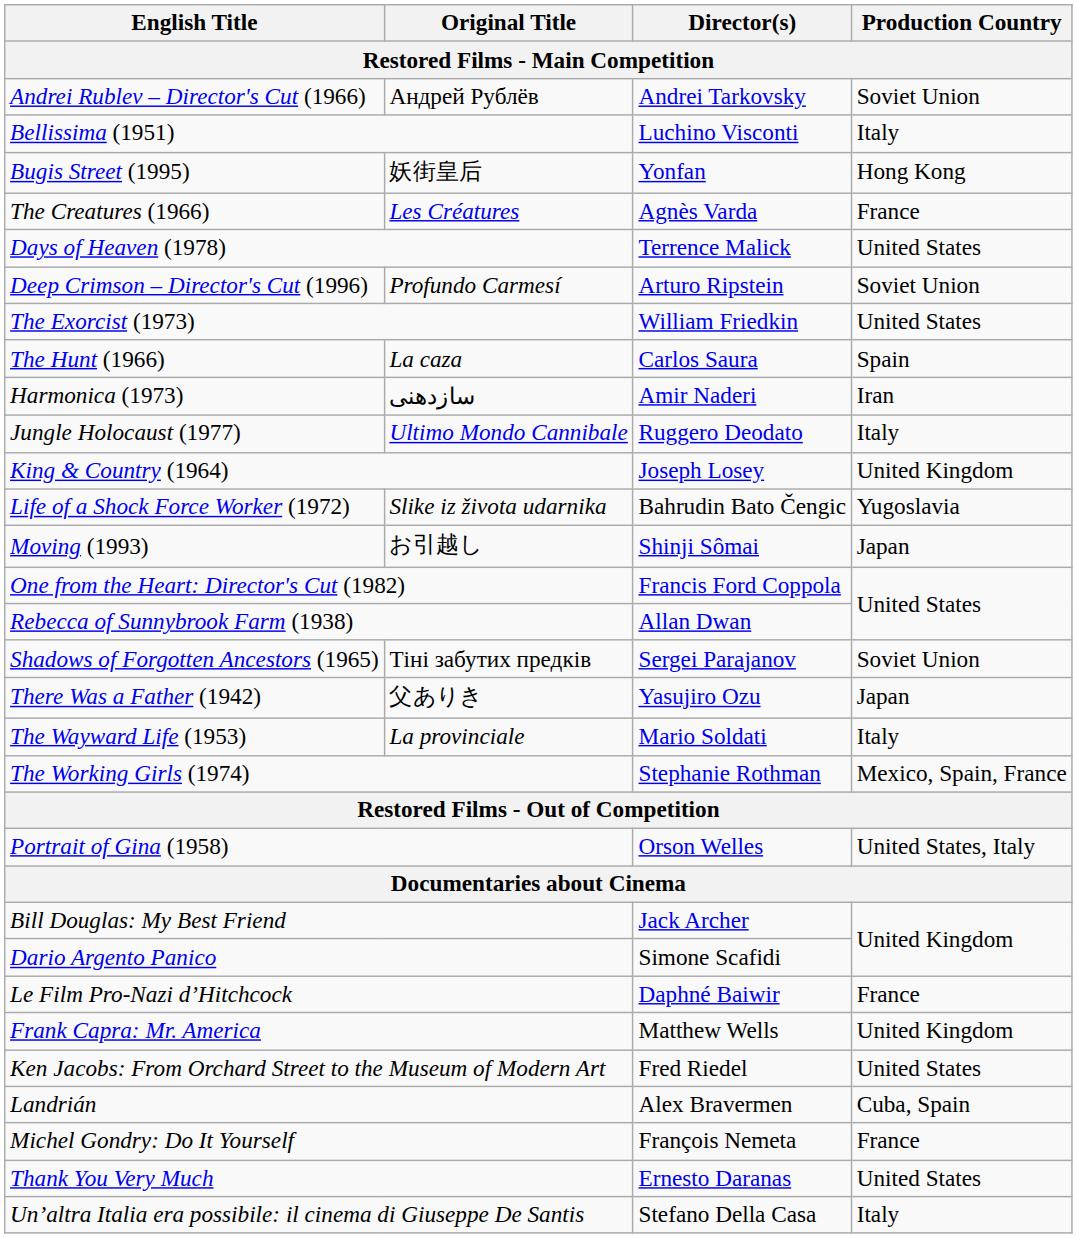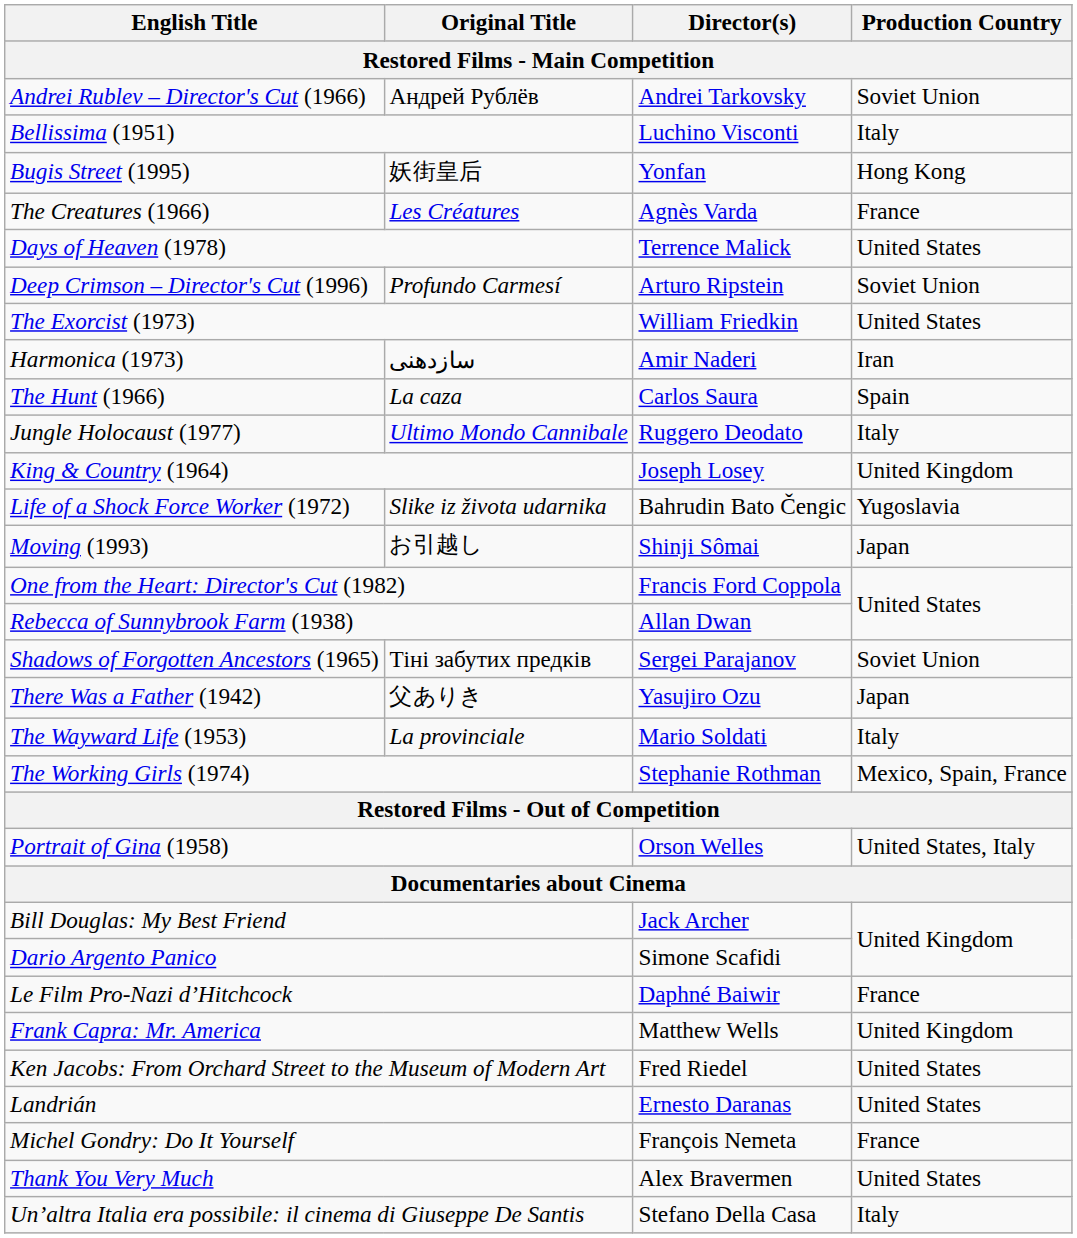 <table class="wikitable">
 <tr>
 <th>English Title</th>
 <th>Original Title</th>
 <th>Director(s)</th>
 <th>Production Country</th>
 </tr>
 <tr>
 <th colspan="4">Restored Films - Main Competition</th>
 </tr>
 <tr>
 <td><em><a href='#'>Andrei Rublev – Director's Cut</a></em> (1966)</td>
 <td>Андрей Рублёв</td>
 <td><a href='#'>Andrei Tarkovsky</a></td>
 <td>Soviet Union</td>
 </tr>
 <tr>
 <td colspan="2"><a href='#'><em>Bellissima</em></a> (1951)</td>
 <td><a href='#'>Luchino Visconti</a></td>
 <td>Italy</td>
 </tr>
 <tr>
 <td><em><a href='#'>Bugis Street</a></em> (1995)</td>
 <td>妖街皇后</td>
 <td><a href='#'>Yonfan</a></td>
 <td>Hong Kong</td>
 </tr>
 <tr>
 <td><em>The Creatures</em> (1966)</td>
 <td><em><a href='#'>Les Créatures</a></em></td>
 <td><a href='#'>Agnès Varda</a></td>
 <td>France</td>
 </tr>
 <tr>
 <td colspan="2"><em><a href='#'>Days of Heaven</a></em> (1978)</td>
 <td><a href='#'>Terrence Malick</a></td>
 <td>United States</td>
 </tr>
 <tr>
 <td><em><a href='#'>Deep Crimson – Director's Cut</a></em> (1996)</td>
 <td><em>Profundo Carmesí</em></td>
 <td><a href='#'>Arturo Ripstein</a></td>
 <td>Soviet Union</td>
 </tr>
 <tr>
 <td colspan="2"><em><a href='#'>The Exorcist</a></em> (1973)</td>
 <td><a href='#'>William Friedkin</a></td>
 <td>United States</td>
 </tr>
 <tr>
+<td><em>Harmonica</em> (1973)</td>
+<td>سازدهنی</td>
+<td><a href='#'>Amir Naderi</a></td>
+<td>Iran</td>
+</tr>
+<tr>
 <td><em><a href='#'>The Hunt</a></em> (1966)</td>
 <td><em>La caza</em></td>
 <td><a href='#'>Carlos Saura</a></td>
 <td>Spain</td>
-</tr>
-<tr>
-<td><em>Harmonica</em> (1973)</td>
-<td>سازدهنی</td>
-<td><a href='#'>Amir Naderi</a></td>
-<td>Iran</td>
 </tr>
 <tr>
 <td><em>Jungle Holocaust</em> (1977)</td>
 <td><em><a href='#'>Ultimo Mondo Cannibale</a></em></td>
 <td><a href='#'>Ruggero Deodato</a></td>
 <td>Italy</td>
 </tr>
 <tr>
 <td colspan="2"><em><a href='#'>King & Country</a></em> (1964)</td>
 <td><a href='#'>Joseph Losey</a></td>
 <td>United Kingdom</td>
 </tr>
 <tr>
 <td><em><a href='#'>Life of a Shock Force Worker</a></em> (1972)</td>
 <td><em>Slike iz života udarnika</em></td>
 <td>Bahrudin Bato Čengic</td>
 <td>Yugoslavia</td>
 </tr>
 <tr>
 <td><em><a href='#'>Moving</a></em> (1993)</td>
 <td>お引越し</td>
 <td><a href='#'>Shinji Sômai</a></td>
 <td>Japan</td>
 </tr>
 <tr>
 <td colspan="2"><a href='#'><em>One from the Heart: Director's Cut</em></a> (1982)</td>
 <td><a href='#'>Francis Ford Coppola</a></td>
 <td rowspan="2">United States</td>
 </tr>
 <tr>
 <td colspan="2"><em><a href='#'>Rebecca of Sunnybrook Farm</a></em> (1938)</td>
 <td><a href='#'>Allan Dwan</a></td>
 </tr>
 <tr>
 <td><em><a href='#'>Shadows of Forgotten Ancestors</a></em> (1965)</td>
 <td>Тіні забутих предків</td>
 <td><a href='#'>Sergei Parajanov</a></td>
 <td>Soviet Union</td>
 </tr>
 <tr>
 <td><em><a href='#'>There Was a Father</a></em> (1942)</td>
 <td>父ありき</td>
 <td><a href='#'>Yasujiro Ozu</a></td>
 <td>Japan</td>
 </tr>
 <tr>
 <td><em><a href='#'>The Wayward Life</a></em> (1953)</td>
 <td><em>La provinciale</em></td>
 <td><a href='#'>Mario Soldati</a></td>
 <td>Italy</td>
 </tr>
 <tr>
 <td colspan="2"><em><a href='#'>The Working Girls</a></em> (1974)</td>
 <td><a href='#'>Stephanie Rothman</a></td>
 <td>Mexico, Spain, France</td>
 </tr>
 <tr>
 <th colspan="4">Restored Films - Out of Competition</th>
 </tr>
 <tr>
 <td colspan="2"><em><a href='#'>Portrait of Gina</a></em> (1958)</td>
 <td><a href='#'>Orson Welles</a></td>
 <td>United States, Italy</td>
 </tr>
 <tr>
 <th colspan="4">Documentaries about Cinema</th>
 </tr>
 <tr>
 <td colspan="2"><em>Bill Douglas: My Best Friend</em></td>
 <td><a href='#'>Jack Archer</a></td>
 <td rowspan="2">United Kingdom</td>
 </tr>
 <tr>
 <td colspan="2"><em><a href='#'>Dario Argento Panico</a></em></td>
 <td>Simone Scafidi</td>
 </tr>
 <tr>
 <td colspan="2"><em>Le Film Pro-Nazi d’Hitchcock</em></td>
 <td><a href='#'>Daphné Baiwir</a></td>
 <td>France</td>
 </tr>
 <tr>
 <td colspan="2"><em><a href='#'>Frank Capra: Mr. America</a></em></td>
 <td>Matthew Wells</td>
 <td>United Kingdom</td>
 </tr>
 <tr>
 <td colspan="2"><em>Ken Jacobs: From Orchard Street to the Museum of Modern Art</em></td>
 <td>Fred Riedel</td>
 <td>United States</td>
 </tr>
 <tr>
 <td colspan="2"><em>Landrián</em></td>
-<td>Alex Bravermen</td>
-<td>Cuba, Spain</td>
+<td><a href='#'>Ernesto Daranas</a></td>
+<td>United States</td>
 </tr>
 <tr>
 <td colspan="2"><em>Michel Gondry: Do It Yourself</em></td>
 <td>François Nemeta</td>
 <td>France</td>
 </tr>
 <tr>
 <td colspan="2"><em><a href='#'>Thank You Very Much</a></em></td>
-<td><a href='#'>Ernesto Daranas</a></td>
+<td>Alex Bravermen</td>
 <td>United States</td>
 </tr>
 <tr>
 <td colspan="2"><em>Un’altra Italia era possibile: il cinema di Giuseppe De Santis</em></td>
 <td>Stefano Della Casa</td>
 <td>Italy</td>
 </tr>
 </table>
